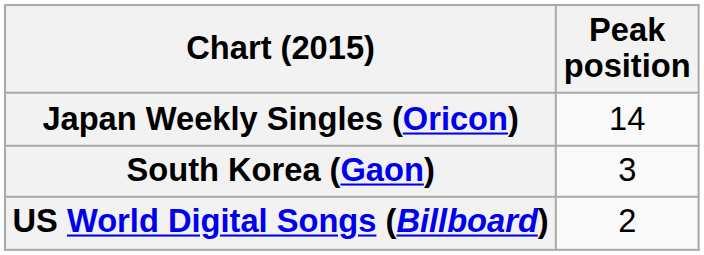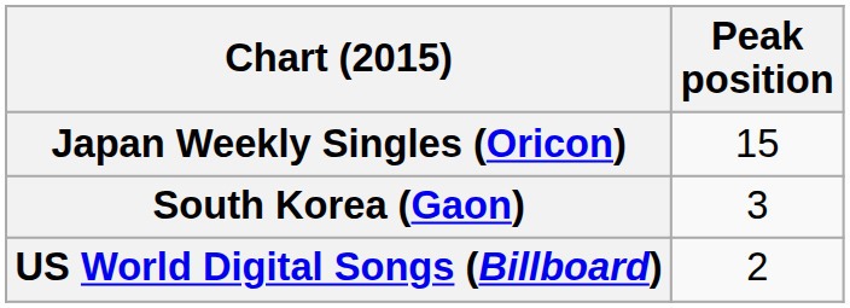 <table class="wikitable plainrowheaders">
 <tr>
 <th>Chart (2015)</th>
 <th>Peak<br>position</th>
 </tr>
 <tr>
 <th scope="row">Japan Weekly Singles (<a href='#'>Oricon</a>)<br></th>
-<td style="text-align:center;">14</td>
+<td style="text-align:center;">15</td>
 </tr>
 <tr>
 <th scope="row">South Korea (<a href='#'>Gaon</a>)</th>
 <td style="text-align:center;">3</td>
 </tr>
 <tr>
 <th scope="row">US <a href='#'>World Digital Songs</a> (<em><a href='#'>Billboard</a></em>)</th>
 <td style="text-align:center;">2</td>
 </tr>
 </table>
